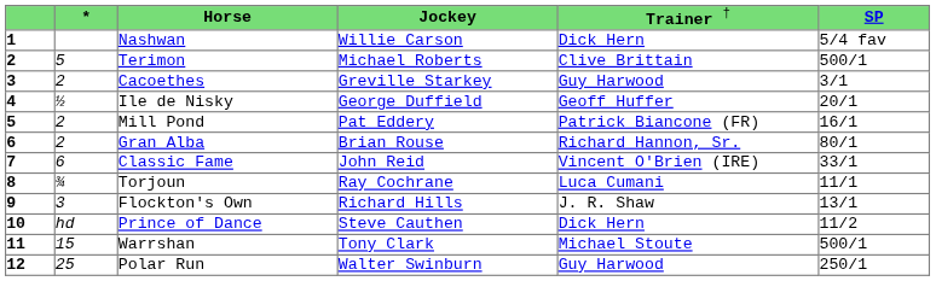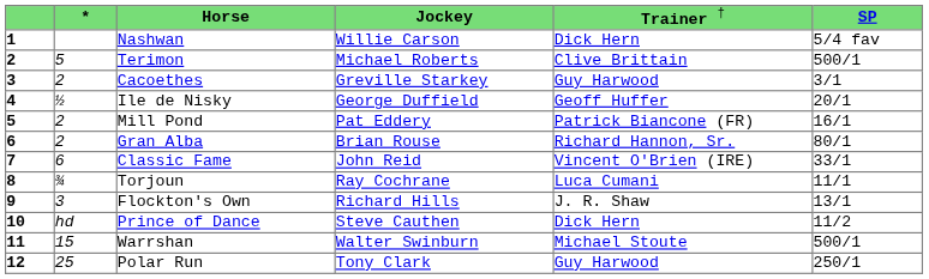 <table border="1" cellpadding="0" style="border-collapse: collapse; font-size:90%">
 <tr bgcolor="#77dd77" align="center">
 <td width="35px"></td>
 <td width="45px"><strong>*</strong></td>
 <td width="160px"><strong>Horse</strong></td>
 <td width="160px"><strong>Jockey</strong></td>
 <td width="190px"><strong>Trainer</strong> <sup>†</sup></td>
 <td width="80px"><strong><a href='#'>SP</a></strong></td>
 </tr>
 <tr>
 <td><strong>1</strong></td>
 <td></td>
 <td><a href='#'>Nashwan</a></td>
 <td><a href='#'>Willie Carson</a></td>
 <td><a href='#'>Dick Hern</a></td>
 <td>5/4 fav</td>
 </tr>
 <tr>
 <td><strong>2</strong></td>
 <td><em>5</em></td>
 <td><a href='#'>Terimon</a></td>
 <td><a href='#'>Michael Roberts</a></td>
 <td><a href='#'>Clive Brittain</a></td>
 <td>500/1</td>
 </tr>
 <tr>
 <td><strong>3</strong></td>
 <td><em>2</em></td>
 <td><a href='#'>Cacoethes</a></td>
 <td><a href='#'>Greville Starkey</a></td>
 <td><a href='#'>Guy Harwood</a></td>
 <td>3/1</td>
 </tr>
 <tr>
 <td><strong>4</strong></td>
 <td><em>½</em></td>
 <td>Ile de Nisky</td>
 <td><a href='#'>George Duffield</a></td>
 <td><a href='#'>Geoff Huffer</a></td>
 <td>20/1</td>
 </tr>
 <tr>
 <td><strong>5</strong></td>
 <td><em>2</em></td>
 <td>Mill Pond</td>
 <td><a href='#'>Pat Eddery</a></td>
 <td><a href='#'>Patrick Biancone</a> (FR)</td>
 <td>16/1</td>
 </tr>
 <tr>
 <td><strong>6</strong></td>
 <td><em>2</em></td>
 <td><a href='#'>Gran Alba</a></td>
 <td><a href='#'>Brian Rouse</a></td>
 <td><a href='#'>Richard Hannon, Sr.</a></td>
 <td>80/1</td>
 </tr>
 <tr>
 <td><strong>7</strong></td>
 <td><em>6</em></td>
 <td><a href='#'>Classic Fame</a></td>
 <td><a href='#'>John Reid</a></td>
 <td><a href='#'>Vincent O'Brien</a> (IRE)</td>
 <td>33/1</td>
 </tr>
 <tr>
 <td><strong>8</strong></td>
 <td><em>¾</em></td>
 <td>Torjoun</td>
 <td><a href='#'>Ray Cochrane</a></td>
 <td><a href='#'>Luca Cumani</a></td>
 <td>11/1</td>
 </tr>
 <tr>
 <td><strong>9</strong></td>
 <td><em>3</em></td>
 <td>Flockton's Own</td>
 <td><a href='#'>Richard Hills</a></td>
 <td>J. R. Shaw</td>
 <td>13/1</td>
 </tr>
 <tr>
 <td><strong>10</strong></td>
 <td><em>hd</em></td>
 <td><a href='#'>Prince of Dance</a></td>
 <td><a href='#'>Steve Cauthen</a></td>
 <td><a href='#'>Dick Hern</a></td>
 <td>11/2</td>
 </tr>
 <tr>
 <td><strong>11</strong></td>
 <td><em>15</em></td>
 <td>Warrshan</td>
-<td><a href='#'>Tony Clark</a></td>
+<td><a href='#'>Walter Swinburn</a></td>
 <td><a href='#'>Michael Stoute</a></td>
 <td>500/1</td>
 </tr>
 <tr>
 <td><strong>12</strong></td>
 <td><em>25</em></td>
 <td>Polar Run</td>
-<td><a href='#'>Walter Swinburn</a></td>
+<td><a href='#'>Tony Clark</a></td>
 <td><a href='#'>Guy Harwood</a></td>
 <td>250/1</td>
 </tr>
 </table>
